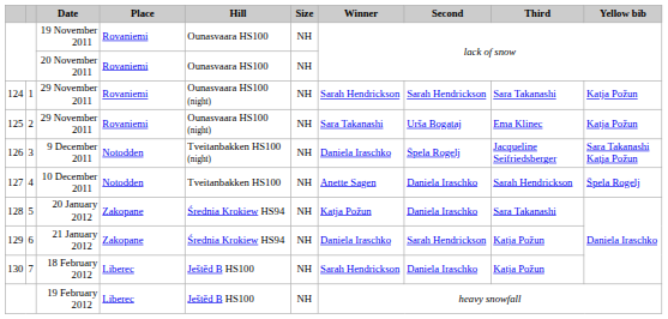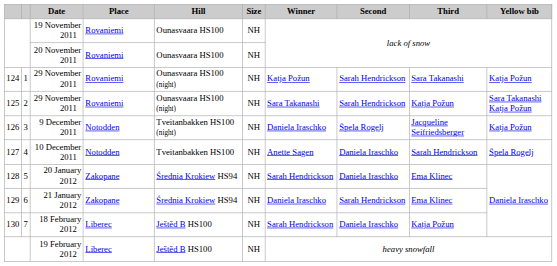 <table class="wikitable plainrowheaders" style="background:#fff; font-size:86%; line-height:16px; border:grey solid 1px; border-collapse:collapse;">
 <tr style="background:#ccc; text-align:center;">
 <th scope="col" style="background:#ccc; width=20 px;"></th>
 <th scope="col" style="background:#ccc; width=30 px;"></th>
 <th scope="col" style="background:#ccc; width:120px;">Date</th>
 <th scope="col" style="background:#ccc; width:200px;">Place</th>
 <th scope="col" style="background:#ccc; width:240px;">Hill</th>
 <th scope="col" style="background:#ccc; width:40px;">Size</th>
 <th scope="col" style="background:#ccc; width:185px;">Winner</th>
 <th scope="col" style="background:#ccc; width:185px;">Second</th>
 <th scope="col" style="background:#ccc; width:185px;">Third</th>
 <th scope="col" style="background:#ccc; width:180px;">Yellow bib</th>
 </tr>
 <tr>
 <td colspan=2 rowspan=2></td>
 <td align=right>19 November 2011  </td>
 <td> <a href='#'>Rovaniemi</a></td>
 <td>Ounasvaara HS100</td>
 <td align=center>NH</td>
 <td align=center colspan=4 rowspan=2><em>lack of snow</em></td>
 </tr>
 <tr>
 <td align=right>20 November 2011  </td>
 <td> <a href='#'>Rovaniemi</a></td>
 <td>Ounasvaara HS100</td>
 <td align=center>NH</td>
 </tr>
 <tr>
 <td align=center>124</td>
 <td align=center>1</td>
 <td align=right>29 November 2011  </td>
 <td> <a href='#'>Rovaniemi</a></td>
 <td>Ounasvaara HS100 <small>(night)</small></td>
 <td align=center>NH</td>
-<td> <a href='#'>Sarah Hendrickson</a></td>
+<td> <a href='#'>Katja Požun</a></td>
 <td> <a href='#'>Sarah Hendrickson</a></td>
 <td> <a href='#'>Sara Takanashi</a></td>
 <td> <a href='#'>Katja Požun</a></td>
 </tr>
 <tr>
 <td align=center>125</td>
 <td align=center>2</td>
 <td align=right>29 November 2011  </td>
 <td> <a href='#'>Rovaniemi</a></td>
 <td>Ounasvaara HS100 <small>(night)</small></td>
 <td align=center>NH</td>
 <td> <a href='#'>Sara Takanashi</a></td>
-<td> <a href='#'>Urša Bogataj</a></td>
-<td> <a href='#'>Ema Klinec</a></td>
+<td> <a href='#'>Sarah Hendrickson</a></td>
 <td> <a href='#'>Katja Požun</a></td>
+<td> <a href='#'>Sara Takanashi</a><br> <a href='#'>Katja Požun</a></td>
 </tr>
 <tr>
 <td align=center>126</td>
 <td align=center>3</td>
 <td align=right>9 December 2011  </td>
 <td> <a href='#'>Notodden</a></td>
 <td>Tveitanbakken HS100 <small>(night)</small></td>
 <td align=center>NH</td>
 <td> <a href='#'>Daniela Iraschko</a></td>
 <td> <a href='#'>Špela Rogelj</a></td>
 <td> <a href='#'>Jacqueline Seifriedsberger</a></td>
-<td> <a href='#'>Sara Takanashi</a><br> <a href='#'>Katja Požun</a></td>
+<td> <a href='#'>Katja Požun</a></td>
 </tr>
 <tr>
 <td align=center>127</td>
 <td align=center>4</td>
 <td align=right>10 December 2011  </td>
 <td> <a href='#'>Notodden</a></td>
 <td>Tveitanbakken HS100</td>
 <td align=center>NH</td>
 <td> <a href='#'>Anette Sagen</a></td>
 <td> <a href='#'>Daniela Iraschko</a></td>
 <td> <a href='#'>Sarah Hendrickson</a></td>
 <td> <a href='#'>Špela Rogelj</a></td>
 </tr>
 <tr>
 <td align=center>128</td>
 <td align=center>5</td>
 <td align=right>20 January 2012  </td>
 <td> <a href='#'>Zakopane</a></td>
 <td><a href='#'>Średnia Krokiew</a> HS94</td>
 <td align=center>NH</td>
-<td> <a href='#'>Katja Požun</a></td>
+<td> <a href='#'>Sarah Hendrickson</a></td>
 <td> <a href='#'>Daniela Iraschko</a></td>
-<td> <a href='#'>Sara Takanashi</a></td>
+<td> <a href='#'>Ema Klinec</a></td>
 <td rowspan=3> <a href='#'>Daniela Iraschko</a></td>
 </tr>
 <tr>
 <td align=center>129</td>
 <td align=center>6</td>
 <td align=right>21 January 2012  </td>
 <td> <a href='#'>Zakopane</a></td>
 <td><a href='#'>Średnia Krokiew</a> HS94</td>
 <td align=center>NH</td>
 <td> <a href='#'>Daniela Iraschko</a></td>
 <td> <a href='#'>Sarah Hendrickson</a></td>
-<td> <a href='#'>Katja Požun</a></td>
+<td> <a href='#'>Ema Klinec</a></td>
 </tr>
 <tr>
 <td align=center>130</td>
 <td align=center>7</td>
 <td align=right>18 February 2012  </td>
 <td> <a href='#'>Liberec</a></td>
 <td><a href='#'>Ještěd B</a> HS100</td>
 <td align=center>NH</td>
 <td> <a href='#'>Sarah Hendrickson</a></td>
 <td> <a href='#'>Daniela Iraschko</a></td>
 <td> <a href='#'>Katja Požun</a></td>
 </tr>
 <tr>
 <td colspan=2></td>
 <td align=right>19 February 2012  </td>
 <td> <a href='#'>Liberec</a></td>
 <td><a href='#'>Ještěd B</a> HS100</td>
 <td align=center>NH</td>
 <td align=center colspan=4><em>heavy snowfall</em></td>
 </tr>
 </table>
